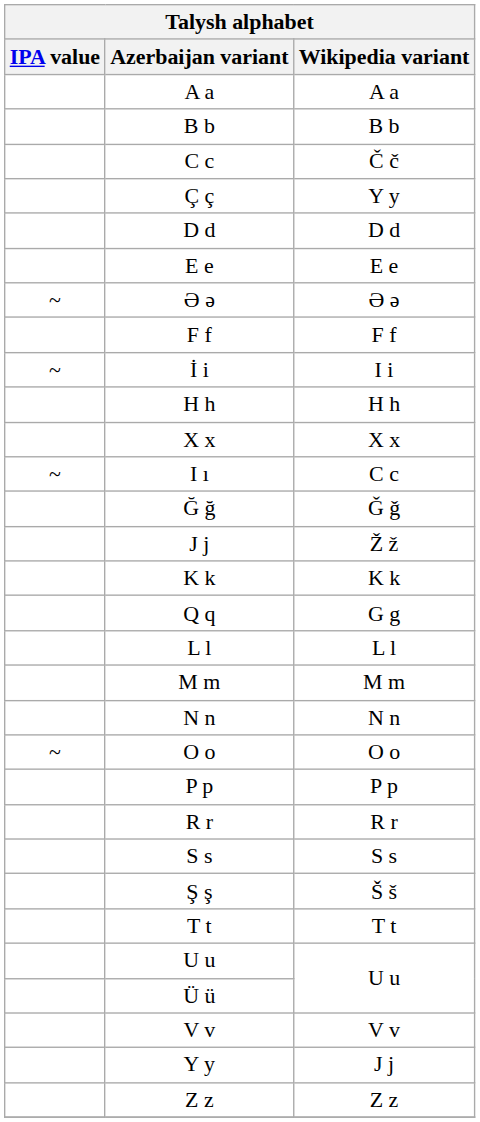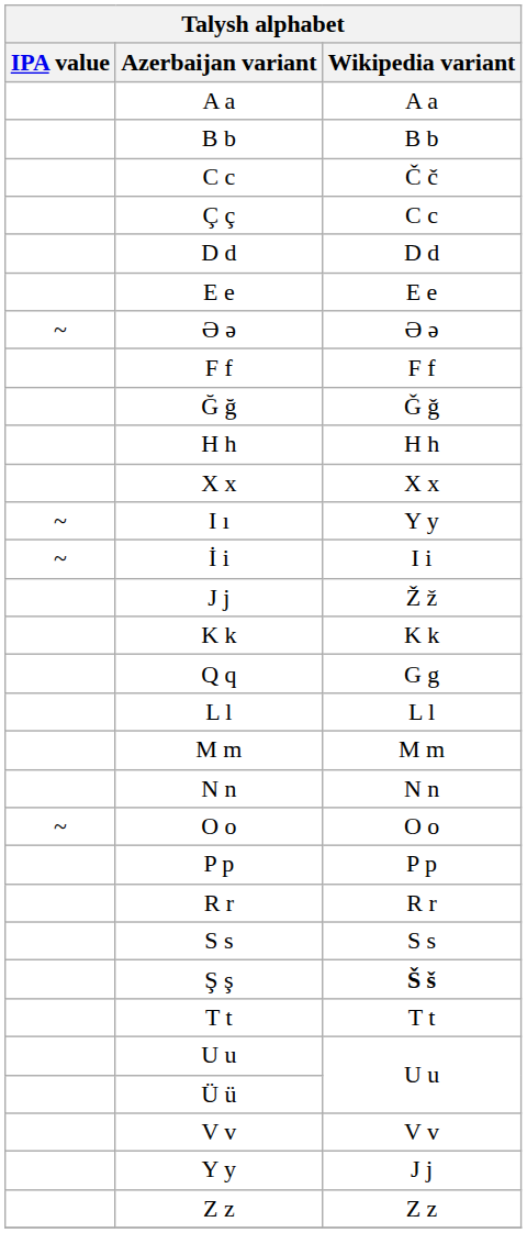 <table class="wikitable" style="border:1px solid #aaa; border-collapse:collapse; text-align: center; background:white;">
 <tr>
 <th colspan="3">Talysh alphabet</th>
 </tr>
 <tr>
 <th><a href='#'>IPA</a> value</th>
 <th>Azerbaijan variant</th>
 <th>Wikipedia variant</th>
 </tr>
 <tr>
 <td></td>
 <td>A a</td>
 <td>A a</td>
 </tr>
 <tr>
 <td></td>
 <td>B b</td>
 <td>B b</td>
 </tr>
 <tr>
 <td></td>
 <td>C c</td>
 <td>Č č</td>
 </tr>
 <tr>
 <td></td>
 <td>Ç ç</td>
-<td>Y y</td>
+<td>C c</td>
 </tr>
 <tr>
 <td></td>
 <td>D d</td>
 <td>D d</td>
 </tr>
 <tr>
 <td></td>
 <td>E e</td>
 <td>E e</td>
 </tr>
 <tr>
 <td>~</td>
 <td>Ə ə</td>
 <td>Ə ə</td>
 </tr>
 <tr>
 <td></td>
 <td>F f</td>
 <td>F f</td>
 </tr>
 <tr>
-<td>~</td>
-<td>İ i</td>
-<td>I i</td>
+<td></td>
+<td>Ğ ğ</td>
+<td>Ǧ ǧ</td>
 </tr>
 <tr>
 <td></td>
 <td>H h</td>
 <td>H h</td>
 </tr>
 <tr>
 <td></td>
 <td>X x</td>
 <td>X x</td>
 </tr>
 <tr>
 <td>~</td>
 <td>I ı</td>
-<td>C c</td>
+<td>Y y</td>
 </tr>
 <tr>
-<td></td>
-<td>Ğ ğ</td>
-<td>Ǧ ǧ</td>
+<td>~</td>
+<td>İ i</td>
+<td>I i</td>
 </tr>
 <tr>
 <td></td>
 <td>J j</td>
 <td>Ž ž</td>
 </tr>
 <tr>
 <td></td>
 <td>K k</td>
 <td>K k</td>
 </tr>
 <tr>
 <td></td>
 <td>Q q</td>
 <td>G g</td>
 </tr>
 <tr>
 <td></td>
 <td>L l</td>
 <td>L l</td>
 </tr>
 <tr>
 <td></td>
 <td>M m</td>
 <td>M m</td>
 </tr>
 <tr>
 <td></td>
 <td>N n</td>
 <td>N n</td>
 </tr>
 <tr>
 <td>~</td>
 <td>O o</td>
 <td>O o</td>
 </tr>
 <tr>
 <td></td>
 <td>P p</td>
 <td>P p</td>
 </tr>
 <tr>
 <td></td>
 <td>R r</td>
 <td>R r</td>
 </tr>
 <tr>
 <td></td>
 <td>S s</td>
 <td>S s</td>
 </tr>
 <tr>
 <td></td>
 <td>Ş ş</td>
-<td>Š š</td>
+<td><strong>Š š</strong></td>
 </tr>
 <tr>
 <td></td>
 <td>T t</td>
 <td>T t</td>
 </tr>
 <tr>
 <td></td>
 <td>U u</td>
 <td rowspan="2">U u</td>
 </tr>
 <tr>
 <td></td>
 <td>Ü ü</td>
 </tr>
 <tr>
 <td></td>
 <td>V v</td>
 <td>V v</td>
 </tr>
 <tr>
 <td></td>
 <td>Y y</td>
 <td>J j</td>
 </tr>
 <tr>
 <td></td>
 <td>Z z</td>
 <td>Z z</td>
 </tr>
 <tr>
 </tr>
 </table>
